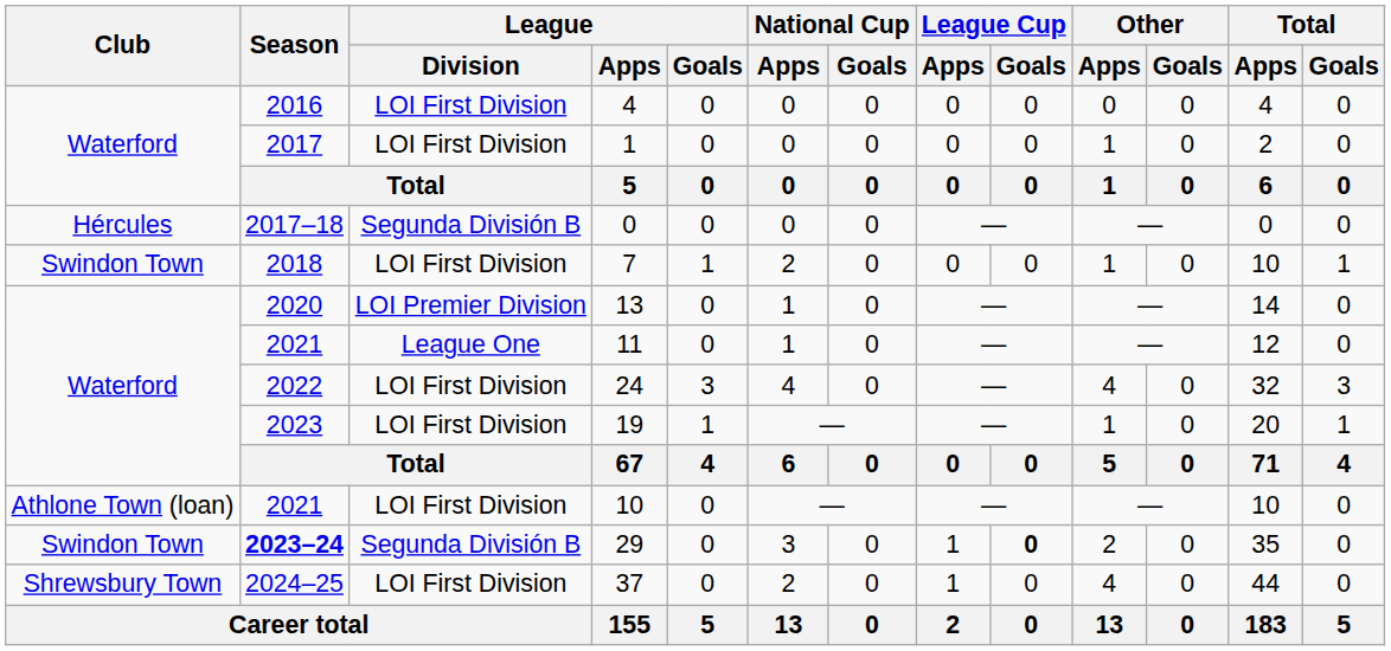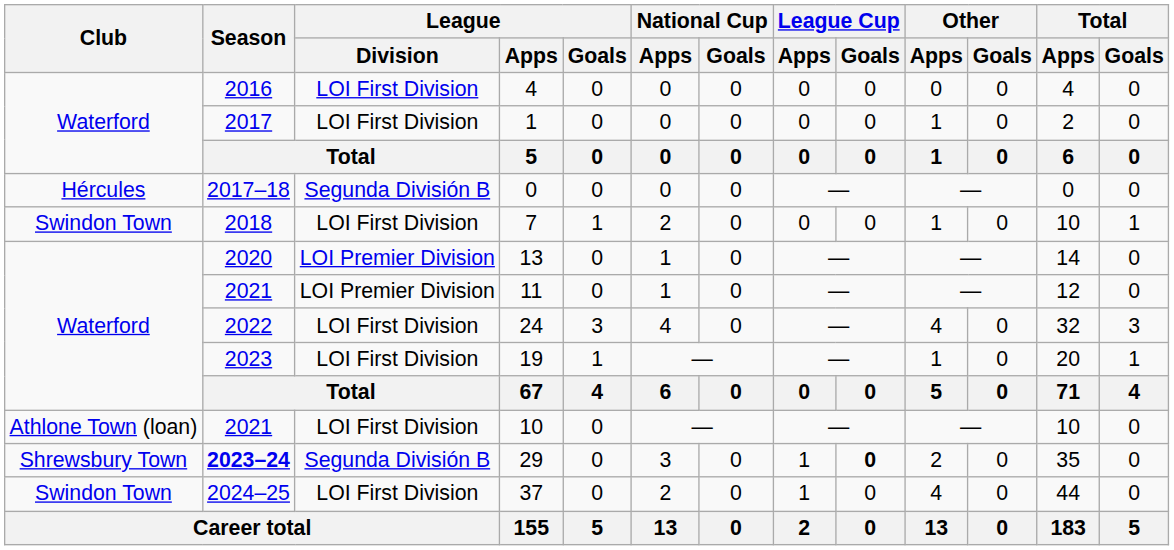 <table class="wikitable" style="text-align:center">
 <tr>
 <th rowspan="2">Club</th>
 <th rowspan="2">Season</th>
 <th colspan="3">League</th>
 <th colspan="2">National Cup</th>
 <th colspan="2"><a href='#'>League Cup</a></th>
 <th colspan="2">Other</th>
 <th colspan="2">Total</th>
 </tr>
 <tr>
 <th>Division</th>
 <th>Apps</th>
 <th>Goals</th>
 <th>Apps</th>
 <th>Goals</th>
 <th>Apps</th>
 <th>Goals</th>
 <th>Apps</th>
 <th>Goals</th>
 <th>Apps</th>
 <th>Goals</th>
 </tr>
 <tr>
 <td rowspan="3"><a href='#'>Waterford</a></td>
 <td><a href='#'>2016</a></td>
 <td><a href='#'>LOI First Division</a></td>
 <td>4</td>
 <td>0</td>
 <td>0</td>
 <td>0</td>
 <td>0</td>
 <td>0</td>
 <td>0</td>
 <td>0</td>
 <td>4</td>
 <td>0</td>
 </tr>
 <tr>
 <td><a href='#'>2017</a></td>
 <td>LOI First Division</td>
 <td>1</td>
 <td>0</td>
 <td>0</td>
 <td>0</td>
 <td>0</td>
 <td>0</td>
 <td>1</td>
 <td>0</td>
 <td>2</td>
 <td>0</td>
 </tr>
 <tr>
 <th colspan="2">Total</th>
 <th>5</th>
 <th>0</th>
 <th>0</th>
 <th>0</th>
 <th>0</th>
 <th>0</th>
 <th>1</th>
 <th>0</th>
 <th>6</th>
 <th>0</th>
 </tr>
 <tr>
 <td><a href='#'>Hércules</a></td>
 <td><a href='#'>2017–18</a></td>
 <td><a href='#'>Segunda División B</a></td>
 <td>0</td>
 <td>0</td>
 <td>0</td>
 <td>0</td>
 <td colspan="2">—</td>
 <td colspan="2">—</td>
 <td>0</td>
 <td>0</td>
 </tr>
 <tr>
 <td><a href='#'>Swindon Town</a></td>
 <td><a href='#'>2018</a></td>
 <td>LOI First Division</td>
 <td>7</td>
 <td>1</td>
 <td>2</td>
 <td>0</td>
 <td>0</td>
 <td>0</td>
 <td>1</td>
 <td>0</td>
 <td>10</td>
 <td>1</td>
 </tr>
 <tr>
 <td rowspan="5"><a href='#'>Waterford</a></td>
 <td><a href='#'>2020</a></td>
 <td><a href='#'>LOI Premier Division</a></td>
 <td>13</td>
 <td>0</td>
 <td>1</td>
 <td>0</td>
 <td colspan="2">—</td>
 <td colspan="2">—</td>
 <td>14</td>
 <td>0</td>
 </tr>
 <tr>
 <td><a href='#'>2021</a></td>
-<td><a href='#'>League One</a></td>
+<td>LOI Premier Division</td>
 <td>11</td>
 <td>0</td>
 <td>1</td>
 <td>0</td>
 <td colspan="2">—</td>
 <td colspan="2">—</td>
 <td>12</td>
 <td>0</td>
 </tr>
 <tr>
 <td><a href='#'>2022</a></td>
 <td>LOI First Division</td>
 <td>24</td>
 <td>3</td>
 <td>4</td>
 <td>0</td>
 <td colspan="2">—</td>
 <td>4</td>
 <td>0</td>
 <td>32</td>
 <td>3</td>
 </tr>
 <tr>
 <td><a href='#'>2023</a></td>
 <td>LOI First Division</td>
 <td>19</td>
 <td>1</td>
 <td colspan="2">—</td>
 <td colspan="2">—</td>
 <td>1</td>
 <td>0</td>
 <td>20</td>
 <td>1</td>
 </tr>
 <tr>
 <th colspan="2">Total</th>
 <th>67</th>
 <th>4</th>
 <th>6</th>
 <th>0</th>
 <th>0</th>
 <th>0</th>
 <th>5</th>
 <th>0</th>
 <th>71</th>
 <th>4</th>
 </tr>
 <tr>
 <td><a href='#'>Athlone Town</a> (loan)</td>
 <td><a href='#'>2021</a></td>
 <td>LOI First Division</td>
 <td>10</td>
 <td>0</td>
 <td colspan="2">—</td>
 <td colspan="2">—</td>
 <td colspan="2">—</td>
 <td>10</td>
 <td>0</td>
 </tr>
 <tr>
-<td><a href='#'>Swindon Town</a></td>
+<td><a href='#'>Shrewsbury Town</a></td>
 <td><strong><a href='#'>2023–24</a></strong></td>
 <td><a href='#'>Segunda División B</a></td>
 <td>29</td>
 <td>0</td>
 <td>3</td>
 <td>0</td>
 <td>1</td>
 <td><strong>0</strong></td>
 <td>2</td>
 <td>0</td>
 <td>35</td>
 <td>0</td>
 </tr>
 <tr>
-<td><a href='#'>Shrewsbury Town</a></td>
+<td><a href='#'>Swindon Town</a></td>
 <td><a href='#'>2024–25</a></td>
 <td>LOI First Division</td>
 <td>37</td>
 <td>0</td>
 <td>2</td>
 <td>0</td>
 <td>1</td>
 <td>0</td>
 <td>4</td>
 <td>0</td>
 <td>44</td>
 <td>0</td>
 </tr>
 <tr>
 <th colspan="3">Career total</th>
 <th>155</th>
 <th>5</th>
 <th>13</th>
 <th>0</th>
 <th>2</th>
 <th>0</th>
 <th>13</th>
 <th>0</th>
 <th>183</th>
 <th>5</th>
 </tr>
 </table>
